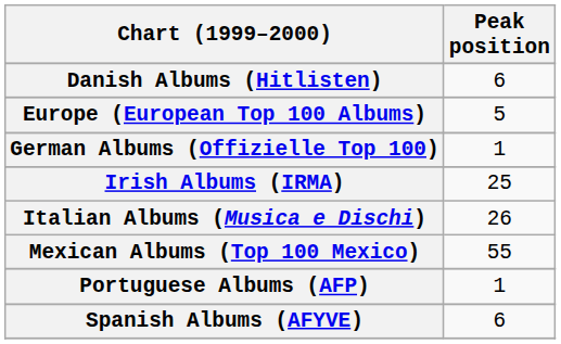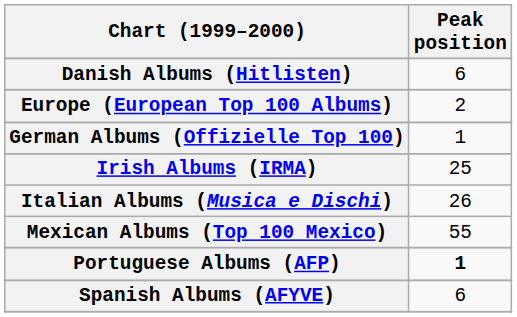 <table class="wikitable plainrowheaders sortable" style="text-align:center">
 <tr>
 <th scope="col">Chart (1999–2000)</th>
 <th scope="col">Peak<br>position</th>
 </tr>
 <tr>
 </tr>
 <tr>
 </tr>
 <tr>
 </tr>
 <tr>
 </tr>
 <tr>
 <th scope="row">Danish Albums (<a href='#'>Hitlisten</a>)</th>
 <td align="center">6</td>
 </tr>
 <tr>
 </tr>
 <tr>
 <th scope="row">Europe (<a href='#'>European Top 100 Albums</a>)</th>
-<td>5</td>
+<td>2</td>
 </tr>
 <tr>
 </tr>
 <tr>
 </tr>
 <tr>
 <th scope="row">German Albums (<a href='#'>Offizielle Top 100</a>)</th>
 <td>1</td>
 </tr>
 <tr>
 </tr>
 <tr>
 <th scope="row"><a href='#'>Irish Albums</a> (<a href='#'>IRMA</a>)</th>
 <td>25</td>
 </tr>
 <tr>
 <th scope="row">Italian Albums (<em><a href='#'>Musica e Dischi</a></em>)</th>
 <td>26</td>
 </tr>
 <tr>
 <th scope="row">Mexican Albums (<a href='#'>Top 100 Mexico</a>)</th>
 <td>55</td>
 </tr>
 <tr>
 </tr>
 <tr>
 </tr>
 <tr>
 <th scope="row">Portuguese Albums (<a href='#'>AFP</a>)</th>
-<td>1</td>
+<td><strong>1</strong></td>
 </tr>
 <tr>
 </tr>
 <tr>
 <th scope="row">Spanish Albums (<a href='#'>AFYVE</a>)</th>
 <td>6</td>
 </tr>
 <tr>
 </tr>
 <tr>
 </tr>
 <tr>
 </tr>
 <tr>
 </tr>
 <tr>
 </tr>
 </table>
